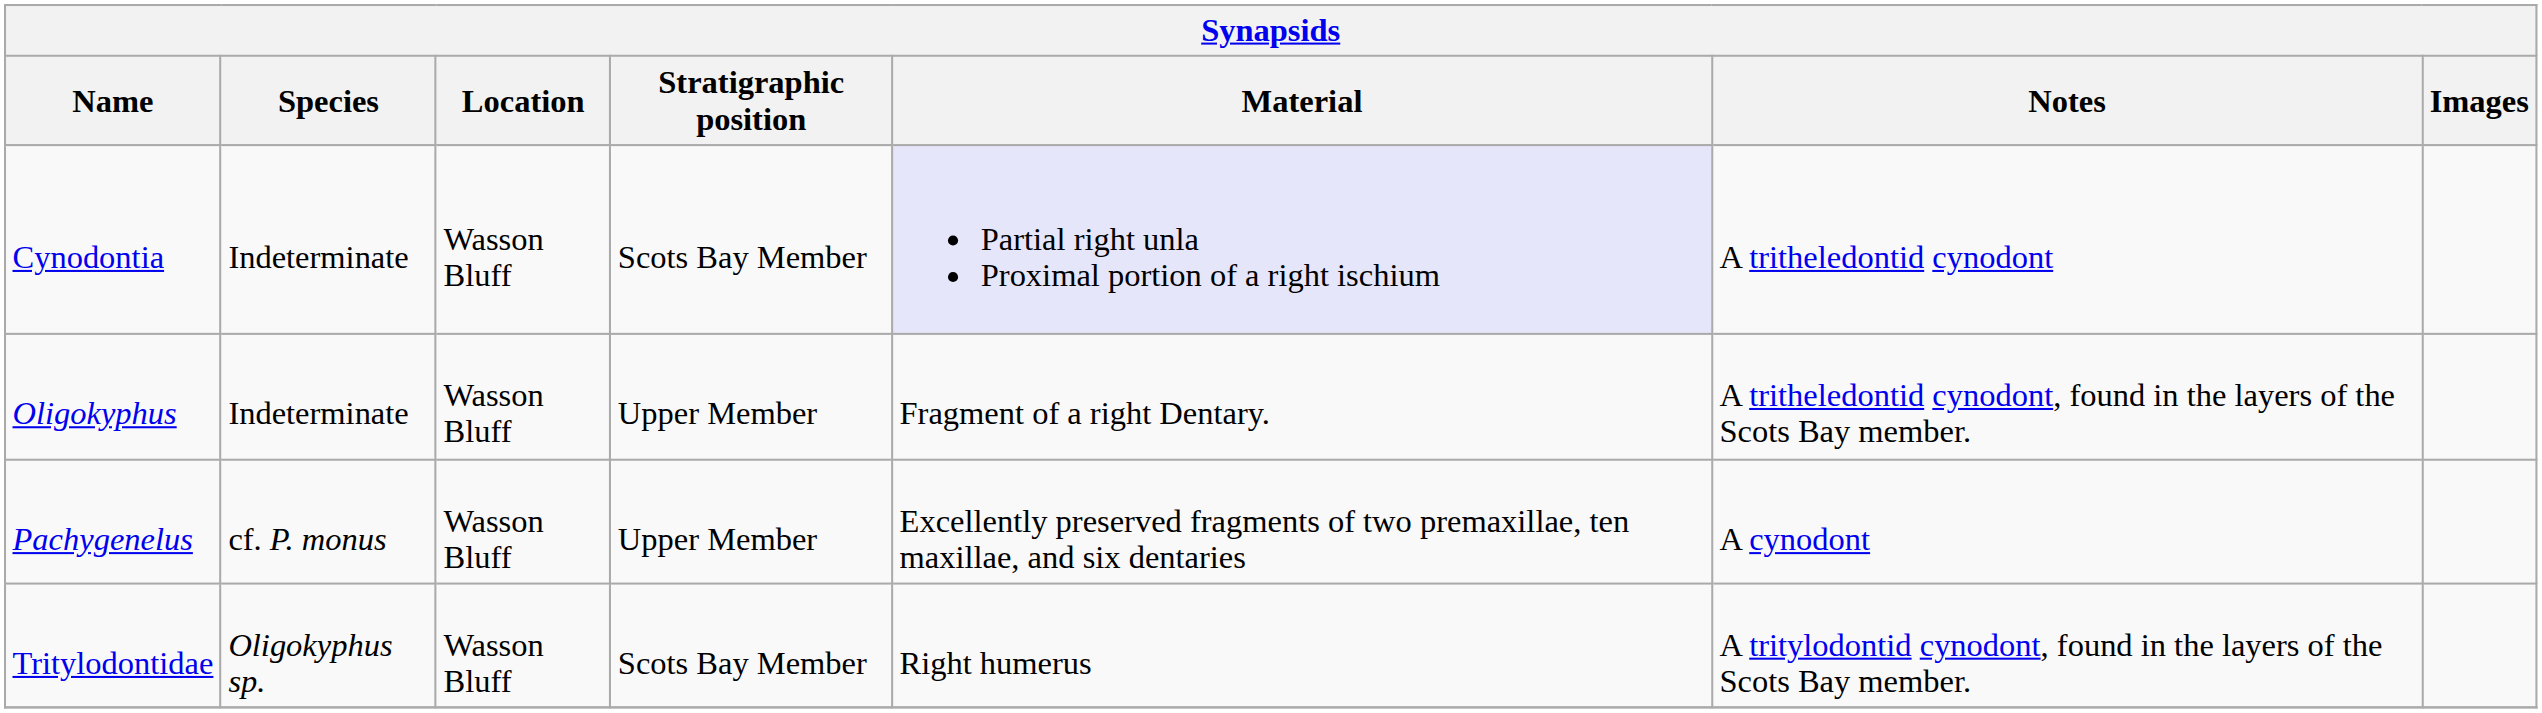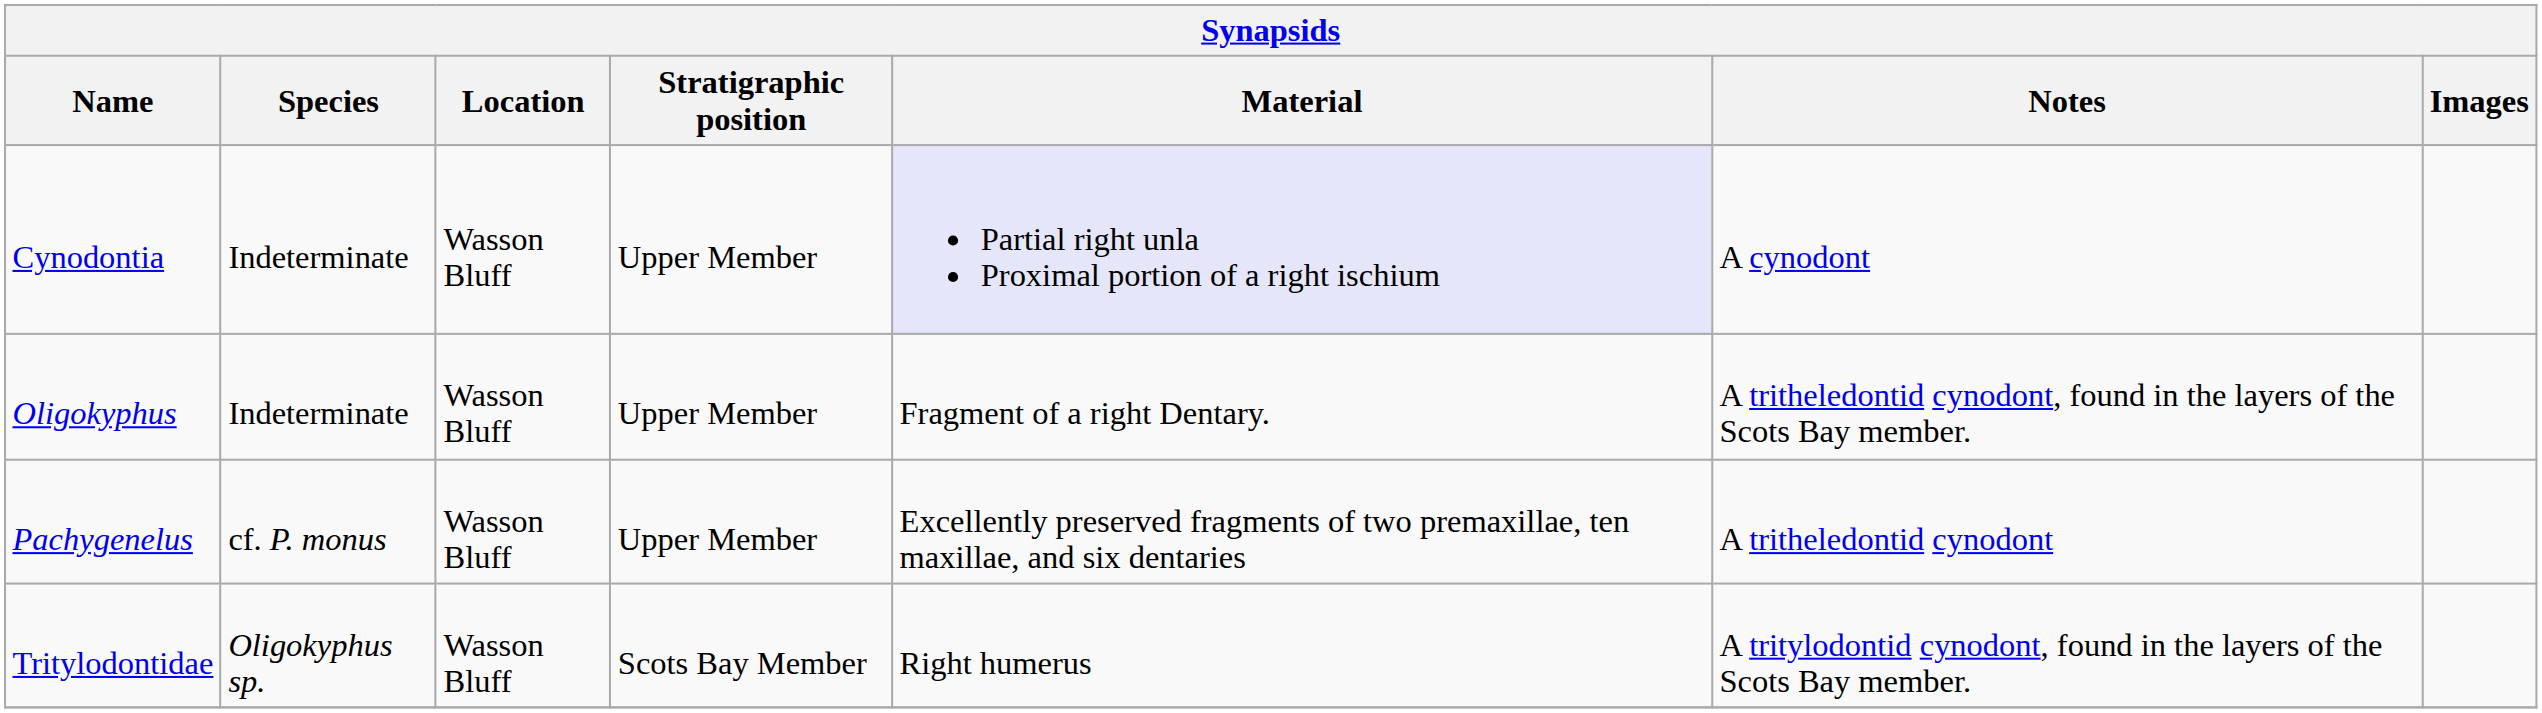 <table class="wikitable" align="center">
 <tr>
 <th colspan="7" align="center"><strong><a href='#'>Synapsids</a></strong></th>
 </tr>
 <tr>
 <th>Name</th>
 <th>Species</th>
 <th>Location</th>
 <th>Stratigraphic position</th>
 <th>Material</th>
 <th>Notes</th>
 <th>Images</th>
 </tr>
 <tr>
 <td><br><a href='#'>Cynodontia</a></td>
 <td><br>Indeterminate</td>
 <td><br>Wasson Bluff</td>
-<td><br>Scots Bay Member</td>
+<td><br>Upper Member</td>
 <td style="background: lavender;"><br><ul><li>Partial right unla</li><li>Proximal portion of a right ischium</li></ul></td>
-<td><br>A <a href='#'>tritheledontid</a> <a href='#'>cynodont</a></td>
+<td><br>A  <a href='#'>cynodont</a></td>
 </tr>
 <tr>
 <td><br><em><a href='#'>Oligokyphus</a></em></td>
 <td><br>Indeterminate</td>
 <td><br>Wasson Bluff</td>
 <td><br>Upper Member</td>
 <td><br>Fragment of a right Dentary.</td>
 <td><br>A <a href='#'>tritheledontid</a> <a href='#'>cynodont</a>, found in the layers of the Scots Bay member.</td>
 <td><br></td>
 </tr>
 <tr>
 <td><br><em><a href='#'>Pachygenelus</a></em></td>
 <td><br>cf. <em>P. monus</em></td>
 <td><br>Wasson Bluff</td>
 <td><br>Upper Member</td>
 <td><br>Excellently preserved fragments of two premaxillae, ten maxillae, and six dentaries</td>
-<td><br>A  <a href='#'>cynodont</a></td>
+<td><br>A <a href='#'>tritheledontid</a> <a href='#'>cynodont</a></td>
 <td><br></td>
 </tr>
 <tr>
 <td><br><a href='#'>Tritylodontidae</a></td>
 <td><br><em>Oligokyphus sp.</em></td>
 <td><br>Wasson Bluff</td>
 <td><br>Scots Bay Member</td>
 <td><br>Right humerus</td>
 <td><br>A <a href='#'>tritylodontid</a> <a href='#'>cynodont</a>, found in the layers of the Scots Bay member.</td>
 <td></td>
 </tr>
 <tr>
 </tr>
 </table>
